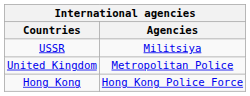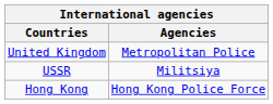 <table class=wikitable style=text-align:center>
 <tr>
 <th colspan="2">International agencies</th>
 </tr>
 <tr>
 <th>Countries</th>
 <th>Agencies</th>
 </tr>
 <tr>
+<td><a href='#'>United Kingdom</a></td>
+<td><a href='#'>Metropolitan Police</a></td>
+</tr>
+<tr>
 <td><a href='#'>USSR</a></td>
 <td><a href='#'>Militsiya</a></td>
-</tr>
-<tr>
-<td><a href='#'>United Kingdom</a></td>
-<td><a href='#'>Metropolitan Police</a></td>
 </tr>
 <tr>
 <td><a href='#'>Hong Kong</a></td>
 <td><a href='#'>Hong Kong Police Force</a></td>
 </tr>
 </table>
